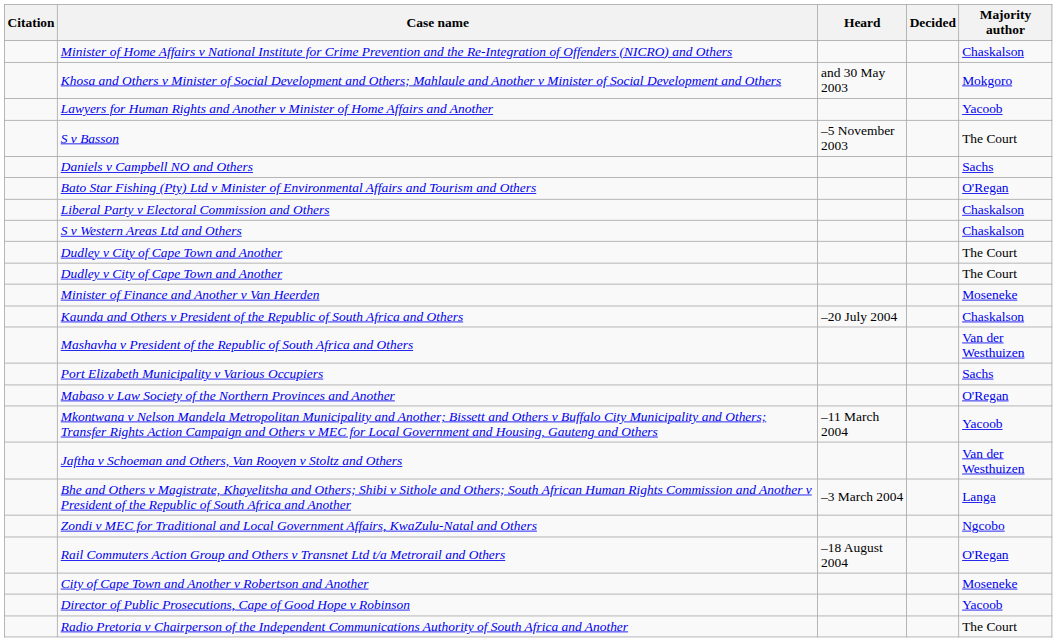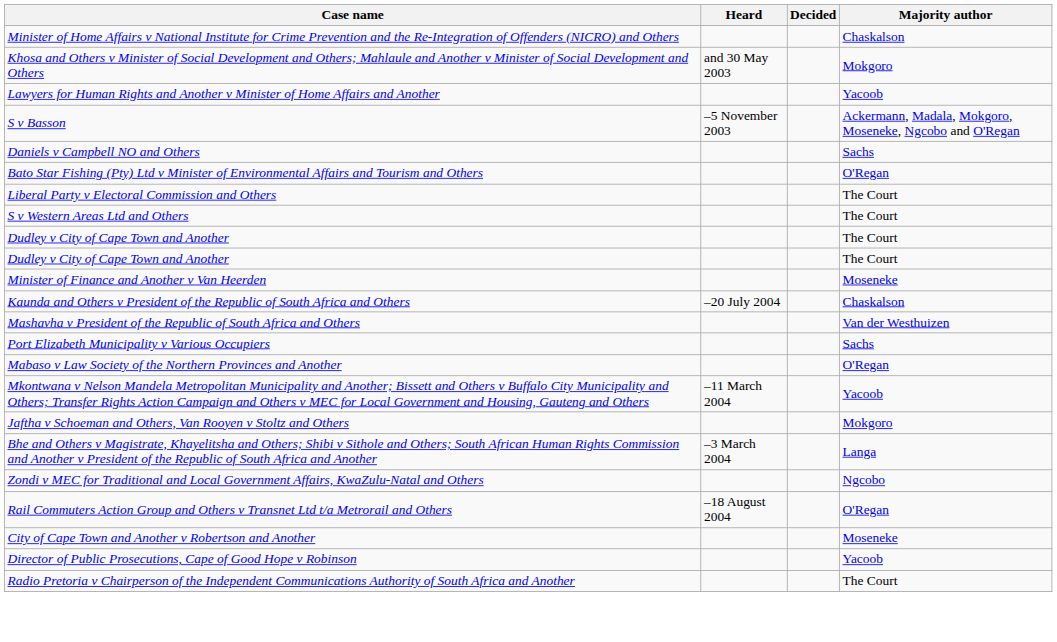 <table class="wikitable sortable static-row-numbers">
 <tr>
-<th>Citation</th>
 <th>Case name</th>
 <th>Heard</th>
 <th>Decided</th>
 <th>Majority author</th>
 </tr>
 <tr>
-<td nowrap></td>
 <td><em><a href='#'>Minister of Home Affairs v National Institute for Crime Prevention and the Re-Integration of Offenders (NICRO) and Others</a></em></td>
 <td></td>
 <td></td>
 <td><a href='#'>Chaskalson</a></td>
 </tr>
 <tr>
-<td nowrap></td>
 <td><em><a href='#'>Khosa and Others v Minister of Social Development and Others; Mahlaule and Another v Minister of Social Development and Others</a></em></td>
 <td> and 30 May 2003</td>
 <td></td>
 <td><a href='#'>Mokgoro</a></td>
 </tr>
 <tr>
-<td nowrap></td>
 <td><em><a href='#'>Lawyers for Human Rights and Another v Minister of Home Affairs and Another</a></em></td>
 <td></td>
 <td></td>
 <td><a href='#'>Yacoob</a></td>
 </tr>
 <tr>
-<td nowrap></td>
 <td><em><a href='#'>S v Basson</a></em></td>
 <td>–5 November 2003</td>
 <td></td>
-<td>The Court</td>
+<td><a href='#'>Ackermann</a>, <a href='#'>Madala</a>, <a href='#'>Mokgoro</a>, <a href='#'>Moseneke</a>, <a href='#'>Ngcobo</a> and <a href='#'>O'Regan</a></td>
 </tr>
 <tr>
-<td nowrap></td>
 <td><em><a href='#'>Daniels v Campbell NO and Others </a></em></td>
 <td></td>
 <td></td>
 <td><a href='#'>Sachs</a></td>
 </tr>
 <tr>
-<td nowrap></td>
 <td><em><a href='#'>Bato Star Fishing (Pty) Ltd v Minister of Environmental Affairs and Tourism and Others</a></em></td>
 <td></td>
 <td></td>
 <td><a href='#'>O'Regan</a></td>
 </tr>
 <tr>
-<td nowrap></td>
 <td><em><a href='#'>Liberal Party v Electoral Commission and Others</a></em></td>
 <td></td>
 <td></td>
-<td><a href='#'>Chaskalson</a></td>
+<td>The Court</td>
 </tr>
 <tr>
-<td nowrap></td>
 <td><em><a href='#'>S v Western Areas Ltd and Others</a></em></td>
 <td></td>
 <td></td>
-<td><a href='#'>Chaskalson</a></td>
+<td>The Court</td>
 </tr>
 <tr>
-<td nowrap></td>
 <td><em><a href='#'>Dudley v City of Cape Town and Another</a></em></td>
 <td></td>
 <td></td>
 <td>The Court</td>
 </tr>
 <tr>
-<td nowrap></td>
 <td><em><a href='#'>Dudley v City of Cape Town and Another</a></em></td>
 <td></td>
 <td></td>
 <td>The Court</td>
 </tr>
 <tr>
-<td nowrap></td>
 <td><em><a href='#'>Minister of Finance and Another v Van Heerden</a></em></td>
 <td></td>
 <td></td>
 <td><a href='#'>Moseneke</a></td>
 </tr>
 <tr>
-<td nowrap></td>
 <td><em><a href='#'>Kaunda and Others v President of the Republic of South Africa and Others</a></em></td>
 <td>–20 July 2004</td>
 <td></td>
 <td><a href='#'>Chaskalson</a></td>
 </tr>
 <tr>
-<td nowrap></td>
 <td><em><a href='#'>Mashavha v President of the Republic of South Africa and Others</a></em></td>
 <td></td>
 <td></td>
 <td><a href='#'>Van der Westhuizen</a></td>
 </tr>
 <tr>
-<td nowrap></td>
 <td><em><a href='#'>Port Elizabeth Municipality v Various Occupiers</a></em></td>
 <td></td>
 <td></td>
 <td><a href='#'>Sachs</a></td>
 </tr>
 <tr>
-<td nowrap></td>
 <td><em><a href='#'>Mabaso v Law Society of the Northern Provinces and Another</a></em></td>
 <td></td>
 <td></td>
 <td><a href='#'>O'Regan</a></td>
 </tr>
 <tr>
-<td nowrap></td>
 <td><em><a href='#'>Mkontwana v Nelson Mandela Metropolitan Municipality and Another; Bissett and Others v Buffalo City Municipality and Others; Transfer Rights Action Campaign and Others v MEC for Local Government and Housing, Gauteng and Others</a></em></td>
 <td>–11 March 2004</td>
 <td></td>
 <td><a href='#'>Yacoob</a></td>
 </tr>
 <tr>
-<td nowrap></td>
 <td><em><a href='#'>Jaftha v Schoeman and Others, Van Rooyen v Stoltz and Others</a></em></td>
 <td></td>
 <td></td>
-<td><a href='#'>Van der Westhuizen</a></td>
+<td><a href='#'>Mokgoro</a></td>
 </tr>
 <tr>
-<td nowrap></td>
 <td><em><a href='#'>Bhe and Others v Magistrate, Khayelitsha and Others; Shibi v Sithole and Others; South African Human Rights Commission and Another v President of the Republic of South Africa and Another</a></em></td>
 <td>–3 March 2004</td>
 <td></td>
 <td><a href='#'>Langa</a></td>
 </tr>
 <tr>
-<td nowrap></td>
 <td><em><a href='#'>Zondi v MEC for Traditional and Local Government Affairs, KwaZulu-Natal and Others</a></em></td>
 <td></td>
 <td></td>
 <td><a href='#'>Ngcobo</a></td>
 </tr>
 <tr>
-<td nowrap></td>
 <td><em><a href='#'>Rail Commuters Action Group and Others v Transnet Ltd t/a Metrorail and Others</a></em></td>
 <td>–18 August 2004</td>
 <td></td>
 <td><a href='#'>O'Regan</a></td>
 </tr>
 <tr>
-<td nowrap></td>
 <td><em><a href='#'>City of Cape Town and Another v Robertson and Another</a></em></td>
 <td></td>
 <td></td>
 <td><a href='#'>Moseneke</a></td>
 </tr>
 <tr>
-<td nowrap></td>
 <td><em><a href='#'>Director of Public Prosecutions, Cape of Good Hope v Robinson</a></em></td>
 <td></td>
 <td></td>
 <td><a href='#'>Yacoob</a></td>
 </tr>
 <tr>
-<td nowrap></td>
 <td><em><a href='#'>Radio Pretoria v Chairperson of the Independent Communications Authority of South Africa and Another</a></em></td>
 <td></td>
 <td></td>
 <td>The Court</td>
 </tr>
 </table>
